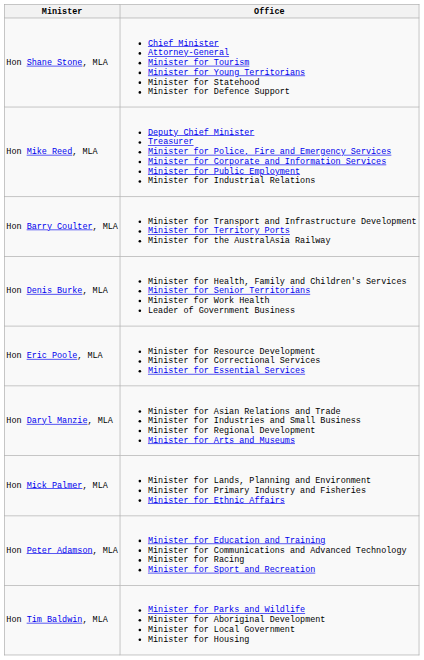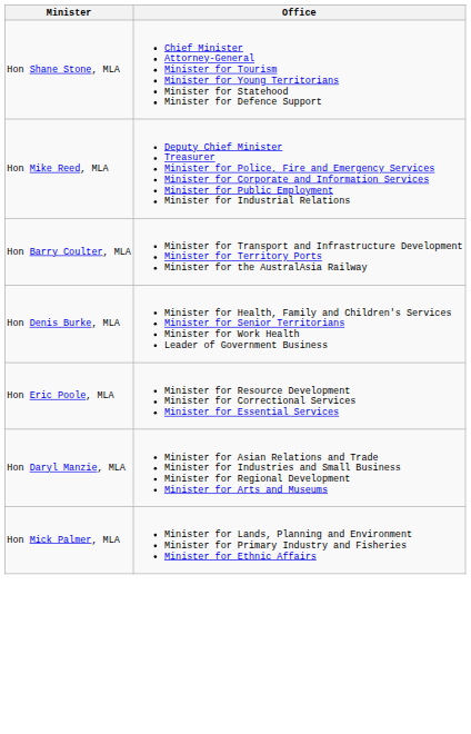 <table class="wikitable">
 <tr>
 <th>Minister</th>
 <th>Office</th>
 </tr>
 <tr>
 <td>Hon <a href='#'>Shane Stone</a>, MLA</td>
 <td><br><ul><li><a href='#'>Chief Minister</a></li><li><a href='#'>Attorney-General</a></li><li><a href='#'>Minister for Tourism</a></li><li><a href='#'>Minister for Young Territorians</a></li><li>Minister for Statehood</li><li>Minister for Defence Support</li></ul></td>
 </tr>
 <tr>
 <td>Hon <a href='#'>Mike Reed</a>, MLA</td>
 <td><br><ul><li><a href='#'>Deputy Chief Minister</a></li><li><a href='#'>Treasurer</a></li><li><a href='#'>Minister for Police, Fire and Emergency Services</a></li><li><a href='#'>Minister for Corporate and Information Services</a></li><li><a href='#'>Minister for Public Employment</a></li><li>Minister for Industrial Relations</li></ul></td>
 </tr>
 <tr>
 <td>Hon <a href='#'>Barry Coulter</a>, MLA</td>
 <td><br><ul><li>Minister for Transport and Infrastructure Development</li><li><a href='#'>Minister for Territory Ports</a></li><li>Minister for the AustralAsia Railway</li></ul></td>
 </tr>
 <tr>
 <td>Hon <a href='#'>Denis Burke</a>, MLA</td>
 <td><br><ul><li>Minister for Health, Family and Children's Services</li><li><a href='#'>Minister for Senior Territorians</a></li><li>Minister for Work Health</li><li>Leader of Government Business</li></ul></td>
 </tr>
 <tr>
 <td>Hon <a href='#'>Eric Poole</a>, MLA</td>
 <td><br><ul><li>Minister for Resource Development</li><li>Minister for Correctional Services</li><li><a href='#'>Minister for Essential Services</a></li></ul></td>
 </tr>
 <tr>
 <td>Hon <a href='#'>Daryl Manzie</a>, MLA</td>
 <td><br><ul><li>Minister for Asian Relations and Trade</li><li>Minister for Industries and Small Business</li><li>Minister for Regional Development</li><li><a href='#'>Minister for Arts and Museums</a></li></ul></td>
 </tr>
 <tr>
 <td>Hon <a href='#'>Mick Palmer</a>, MLA</td>
 <td><br><ul><li>Minister for Lands, Planning and Environment</li><li>Minister for Primary Industry and Fisheries</li><li><a href='#'>Minister for Ethnic Affairs</a></li></ul></td>
 </tr>
-<tr>
-<td>Hon <a href='#'>Peter Adamson</a>, MLA</td>
-<td><br><ul><li><a href='#'>Minister for Education and Training</a></li><li>Minister for Communications and Advanced Technology</li><li>Minister for Racing</li><li><a href='#'>Minister for Sport and Recreation</a></li></ul></td>
-</tr>
-<tr>
-<td>Hon <a href='#'>Tim Baldwin</a>, MLA</td>
-<td><br><ul><li><a href='#'>Minister for Parks and Wildlife</a></li><li>Minister for Aboriginal Development</li><li>Minister for Local Government</li><li>Minister for Housing</li></ul></td>
-</tr>
 </table>
